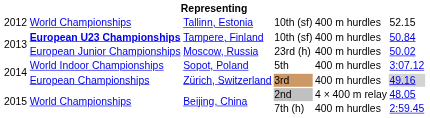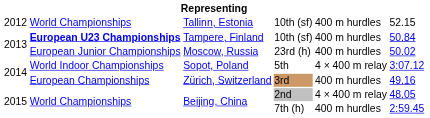 <table>
 <tr>
 <th colspan="6">Representing </th>
 </tr>
 <tr>
 <td>2012</td>
 <td><a href='#'>World Championships</a></td>
 <td><a href='#'>Tallinn, Estonia</a></td>
 <td>10th (sf)</td>
 <td>400 m hurdles</td>
 <td>52.15</td>
 </tr>
 <tr>
 <td rowspan=2>2013</td>
 <td><strong><a href='#'>European U23 Championships</a></strong></td>
 <td><a href='#'>Tampere, Finland</a></td>
 <td>10th (sf)</td>
 <td>400 m hurdles</td>
 <td><a href='#'>50.84</a></td>
 </tr>
 <tr>
 <td><a href='#'>European Junior Championships</a></td>
 <td><a href='#'>Moscow, Russia</a></td>
 <td>23rd (h)</td>
 <td>400 m hurdles</td>
 <td><a href='#'>50.02</a></td>
 </tr>
 <tr>
 <td rowspan=2>2014</td>
 <td><a href='#'>World Indoor Championships</a></td>
 <td><a href='#'>Sopot, Poland</a></td>
 <td>5th</td>
-<td>400 m hurdles</td>
+<td>4 × 400 m relay</td>
 <td><a href='#'>3:07.12</a></td>
 </tr>
 <tr>
 <td><a href='#'>European Championships</a></td>
 <td><a href='#'>Zürich, Switzerland</a></td>
 <td bgcolor=cc9966>3rd</td>
 <td>400 m hurdles</td>
-<td style="background: lightgrey;"><a href='#'>49.16</a></td>
+<td><a href='#'>49.16</a></td>
 </tr>
 <tr>
 <td rowspan=2>2015</td>
 <td rowspan=2><a href='#'>World Championships</a></td>
 <td rowspan=2><a href='#'>Beijing, China</a></td>
 <td bgcolor=silver>2nd</td>
 <td>4 × 400 m relay</td>
 <td><a href='#'>48.05</a></td>
 </tr>
 <tr>
 <td>7th (h)</td>
 <td>400 m hurdles</td>
 <td><a href='#'>2:59.45</a></td>
 </tr>
 </table>
